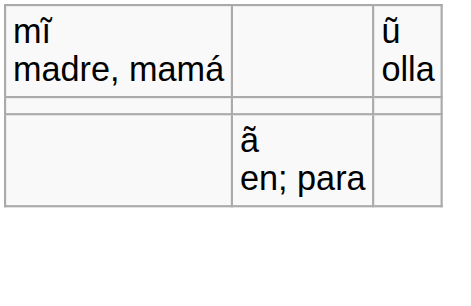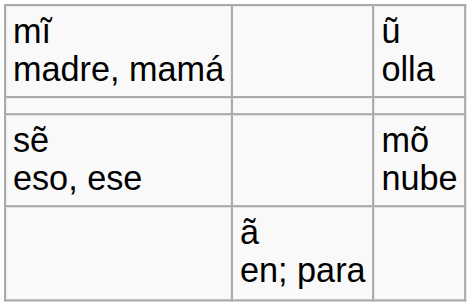 <table class="wikitable">
 <tr>
 <td>mĩ<br>madre, mamá</td>
 <td></td>
 <td>ũ<br>olla</td>
 </tr>
 <tr>
 <td></td>
 <td></td>
 <td></td>
 </tr>
 <tr>
+<td>sẽ<br>eso, ese</td>
+<td></td>
+<td>mõ<br>nube</td>
+</tr>
+<tr>
 <td></td>
 <td>ã<br>en; para</td>
 <td></td>
 </tr>
 </table>
